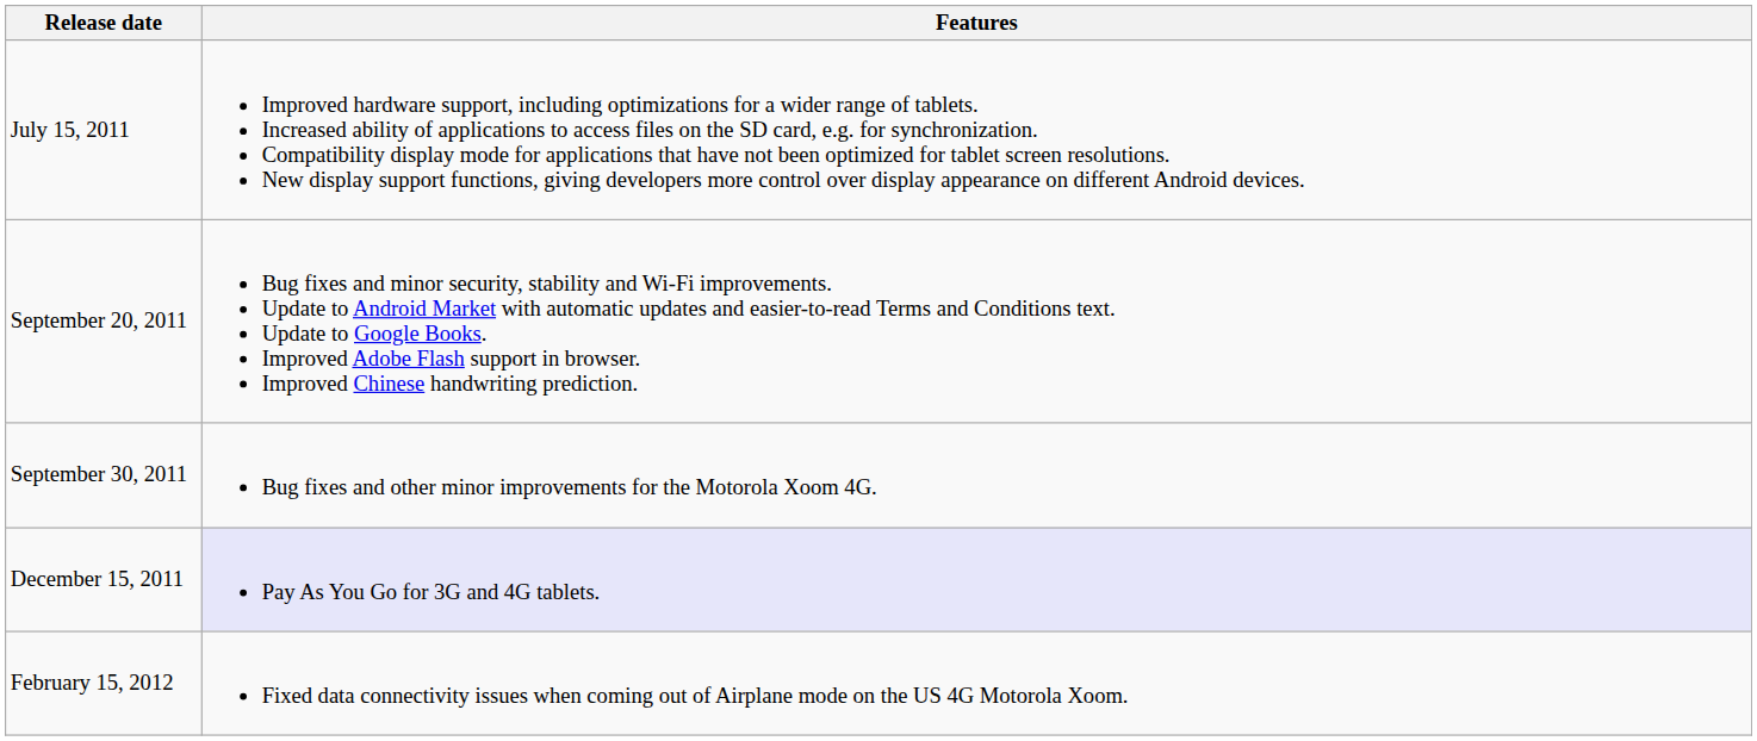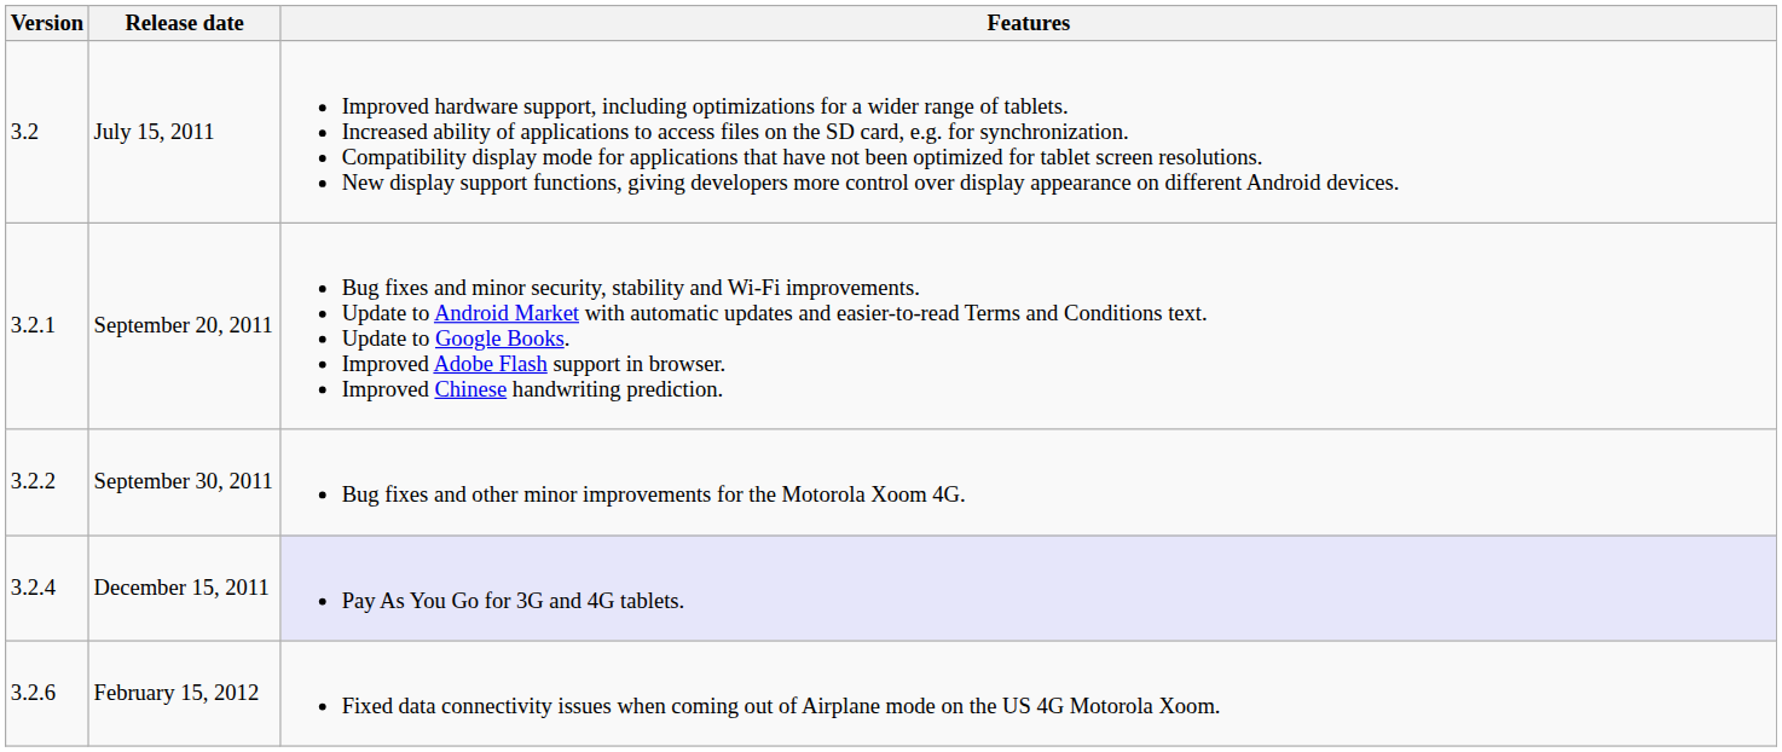 <table class="wikitable" style="width:100%;">
 <tr>
+<th style="width:2%;">Version</th>
 <th style="width:11%;">Release date</th>
 <th style="width:87%;">Features</th>
 </tr>
 <tr>
+<td>3.2</td>
 <td>July 15, 2011</td>
 <td><br><ul><li>Improved hardware support, including optimizations for a wider range of tablets.</li><li>Increased ability of applications to access files on the SD card, e.g. for synchronization.</li><li>Compatibility display mode for applications that have not been optimized for tablet screen resolutions.</li><li>New display support functions, giving developers more control over display appearance on different Android devices.</li></ul></td>
 </tr>
 <tr>
+<td>3.2.1</td>
 <td>September 20, 2011</td>
 <td><br><ul><li>Bug fixes and minor security, stability and Wi-Fi improvements.</li><li>Update to <a href='#'>Android Market</a> with automatic updates and easier-to-read Terms and Conditions text.</li><li>Update to <a href='#'>Google Books</a>.</li><li>Improved <a href='#'>Adobe Flash</a> support in browser.</li><li>Improved <a href='#'>Chinese</a> handwriting prediction.</li></ul></td>
 </tr>
 <tr>
+<td>3.2.2</td>
 <td>September 30, 2011</td>
 <td><br><ul><li>Bug fixes and other minor improvements for the Motorola Xoom 4G.</li></ul></td>
 </tr>
 <tr>
+<td>3.2.4</td>
 <td>December 15, 2011</td>
 <td style="background: lavender;"><br><ul><li>Pay As You Go for 3G and 4G tablets.</li></ul></td>
 </tr>
 <tr>
+<td>3.2.6</td>
 <td>February 15, 2012</td>
 <td><br><ul><li>Fixed data connectivity issues when coming out of Airplane mode on the US 4G Motorola Xoom.</li></ul></td>
 </tr>
 </table>
